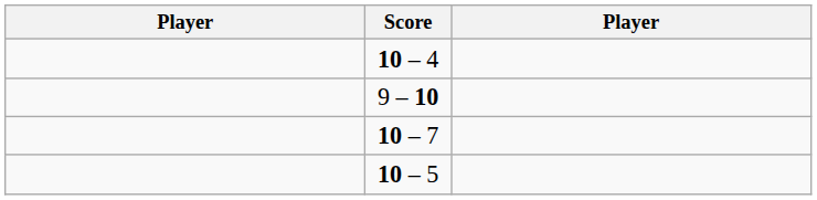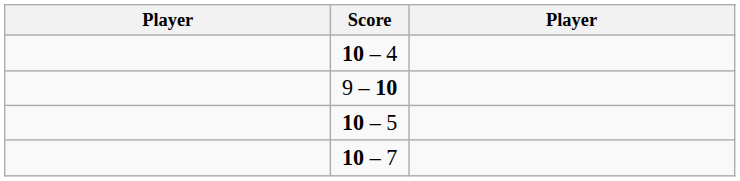 <table class="wikitable">
 <tr style="font-size:10pt;font-weight:bold">
 <th width=230>Player</th>
 <th width=50>Score</th>
 <th width=230>Player</th>
 </tr>
 <tr>
 <td></td>
 <td align=center><strong>10</strong> – 4</td>
 <td></td>
 </tr>
 <tr>
 <td></td>
 <td align=center>9 – <strong>10</strong></td>
 <td></td>
 </tr>
 <tr>
+<td><strong></strong></td>
+<td align=center><strong>10</strong> – 5</td>
+<td></td>
+</tr>
+<tr>
 <td></td>
 <td align=center><strong>10</strong> – 7</td>
 <td></td>
 </tr>
-<tr>
-<td><strong></strong></td>
-<td align=center><strong>10</strong> – 5</td>
-<td></td>
-</tr>
 </table>
